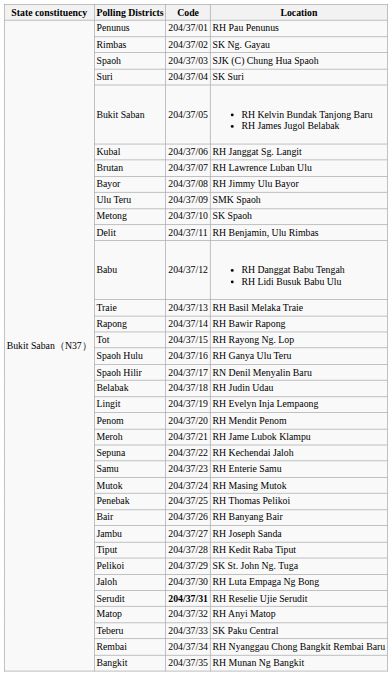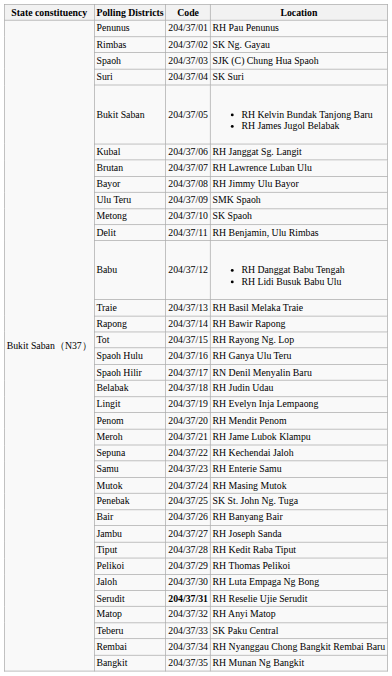 <table class="wikitable sortable mw-collapsible" style="white-space:nowrap;font-size:85%">
 <tr>
 <th>State constituency</th>
 <th>Polling Districts</th>
 <th>Code</th>
 <th>Location</th>
 </tr>
 <tr>
 <td rowspan="35">Bukit Saban（N37）</td>
 <td>Penunus</td>
 <td>204/37/01</td>
 <td>RH Pau Penunus</td>
 </tr>
 <tr>
 <td>Rimbas</td>
 <td>204/37/02</td>
 <td>SK Ng. Gayau</td>
 </tr>
 <tr>
 <td>Spaoh</td>
 <td>204/37/03</td>
 <td>SJK (C) Chung Hua Spaoh</td>
 </tr>
 <tr>
 <td>Suri</td>
 <td>204/37/04</td>
 <td>SK Suri</td>
 </tr>
 <tr>
 <td>Bukit Saban</td>
 <td>204/37/05</td>
 <td><br><ul><li>RH Kelvin Bundak Tanjong Baru</li><li>RH James Jugol Belabak</li></ul></td>
 </tr>
 <tr>
 <td>Kubal</td>
 <td>204/37/06</td>
 <td>RH Janggat Sg. Langit</td>
 </tr>
 <tr>
 <td>Brutan</td>
 <td>204/37/07</td>
 <td>RH Lawrence Luban Ulu</td>
 </tr>
 <tr>
 <td>Bayor</td>
 <td>204/37/08</td>
 <td>RH Jimmy Ulu Bayor</td>
 </tr>
 <tr>
 <td>Ulu Teru</td>
 <td>204/37/09</td>
 <td>SMK Spaoh</td>
 </tr>
 <tr>
 <td>Metong</td>
 <td>204/37/10</td>
 <td>SK Spaoh</td>
 </tr>
 <tr>
 <td>Delit</td>
 <td>204/37/11</td>
 <td>RH Benjamin, Ulu Rimbas</td>
 </tr>
 <tr>
 <td>Babu</td>
 <td>204/37/12</td>
 <td><br><ul><li>RH Danggat Babu Tengah</li><li>RH Lidi Busuk Babu Ulu</li></ul></td>
 </tr>
 <tr>
 <td>Traie</td>
 <td>204/37/13</td>
 <td>RH Basil Melaka Traie</td>
 </tr>
 <tr>
 <td>Rapong</td>
 <td>204/37/14</td>
 <td>RH Bawir Rapong</td>
 </tr>
 <tr>
 <td>Tot</td>
 <td>204/37/15</td>
 <td>RH Rayong Ng. Lop</td>
 </tr>
 <tr>
 <td>Spaoh Hulu</td>
 <td>204/37/16</td>
 <td>RH Ganya Ulu Teru</td>
 </tr>
 <tr>
 <td>Spaoh Hilir</td>
 <td>204/37/17</td>
 <td>RN Denil Menyalin Baru</td>
 </tr>
 <tr>
 <td>Belabak</td>
 <td>204/37/18</td>
 <td>RH Judin Udau</td>
 </tr>
 <tr>
 <td>Lingit</td>
 <td>204/37/19</td>
 <td>RH Evelyn Inja Lempaong</td>
 </tr>
 <tr>
 <td>Penom</td>
 <td>204/37/20</td>
 <td>RH Mendit Penom</td>
 </tr>
 <tr>
 <td>Meroh</td>
 <td>204/37/21</td>
 <td>RH Jame Lubok Klampu</td>
 </tr>
 <tr>
 <td>Sepuna</td>
 <td>204/37/22</td>
 <td>RH Kechendai Jaloh</td>
 </tr>
 <tr>
 <td>Samu</td>
 <td>204/37/23</td>
 <td>RH Enterie Samu</td>
 </tr>
 <tr>
 <td>Mutok</td>
 <td>204/37/24</td>
 <td>RH Masing Mutok</td>
 </tr>
 <tr>
 <td>Penebak</td>
 <td>204/37/25</td>
-<td>RH Thomas Pelikoi</td>
+<td>SK St. John Ng. Tuga</td>
 </tr>
 <tr>
 <td>Bair</td>
 <td>204/37/26</td>
 <td>RH Banyang Bair</td>
 </tr>
 <tr>
 <td>Jambu</td>
 <td>204/37/27</td>
 <td>RH Joseph Sanda</td>
 </tr>
 <tr>
 <td>Tiput</td>
 <td>204/37/28</td>
 <td>RH Kedit Raba Tiput</td>
 </tr>
 <tr>
 <td>Pelikoi</td>
 <td>204/37/29</td>
-<td>SK St. John Ng. Tuga</td>
+<td>RH Thomas Pelikoi</td>
 </tr>
 <tr>
 <td>Jaloh</td>
 <td>204/37/30</td>
 <td>RH Luta Empaga Ng Bong</td>
 </tr>
 <tr>
 <td>Serudit</td>
 <td><strong>204/37/31</strong></td>
 <td>RH Reselie Ujie Serudit</td>
 </tr>
 <tr>
 <td>Matop</td>
 <td>204/37/32</td>
 <td>RH Anyi Matop</td>
 </tr>
 <tr>
 <td>Teberu</td>
 <td>204/37/33</td>
 <td>SK Paku Central</td>
 </tr>
 <tr>
 <td>Rembai</td>
 <td>204/37/34</td>
 <td>RH Nyanggau Chong Bangkit Rembai Baru</td>
 </tr>
 <tr>
 <td>Bangkit</td>
 <td>204/37/35</td>
 <td>RH Munan Ng Bangkit</td>
 </tr>
 </table>
